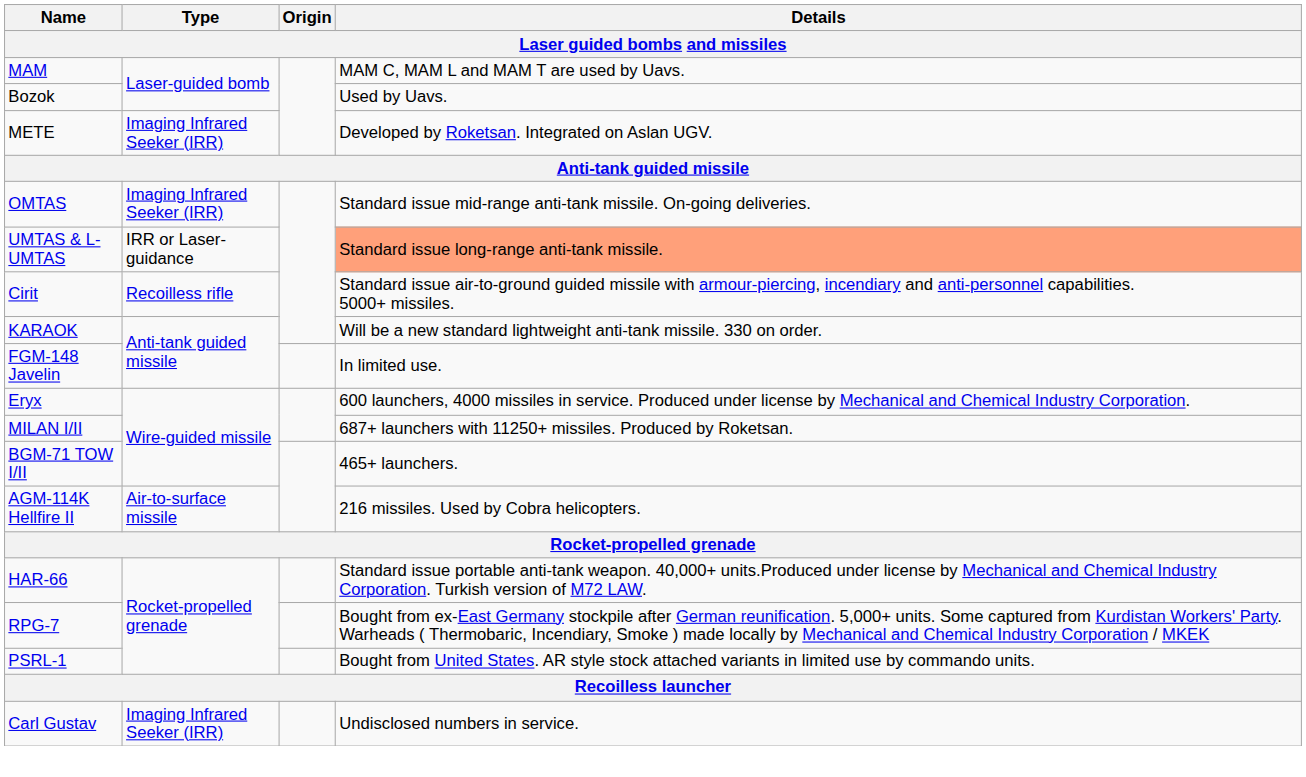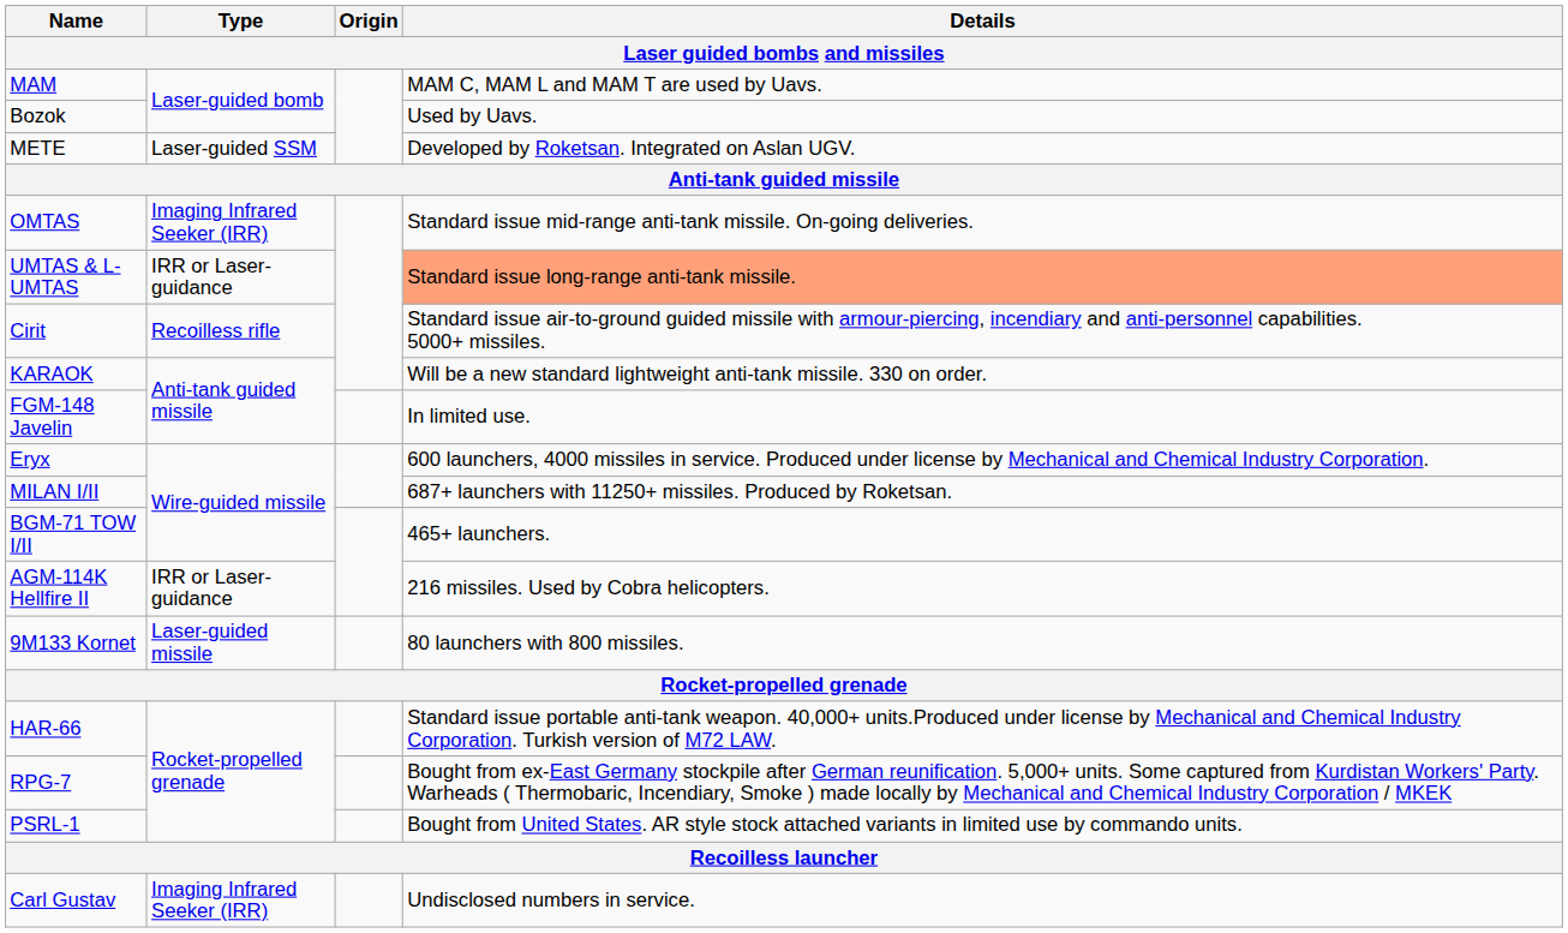 <table class="wikitable">
 <tr>
 <th>Name</th>
 <th>Type</th>
 <th>Origin</th>
 <th>Details</th>
 </tr>
 <tr>
 <th colspan="4"><a href='#'>Laser guided bombs</a> <a href='#'>and missiles</a></th>
 </tr>
 <tr>
 <td><a href='#'>MAM</a></td>
 <td rowspan="2"><a href='#'>Laser-guided bomb</a></td>
 <td rowspan="3"></td>
 <td>MAM C, MAM L and MAM T are used by Uavs.</td>
 </tr>
 <tr>
 <td>Bozok</td>
 <td>Used by Uavs.</td>
 </tr>
 <tr>
 <td>METE</td>
-<td><a href='#'>Imaging Infrared Seeker (IRR)</a></td>
+<td>Laser-guided <a href='#'>SSM</a></td>
 <td>Developed by <a href='#'>Roketsan</a>. Integrated on Aslan UGV.</td>
 </tr>
 <tr>
 <th colspan="4"><a href='#'>Anti-tank guided missile</a></th>
 </tr>
 <tr>
 <td><a href='#'>OMTAS</a></td>
 <td><a href='#'>Imaging Infrared Seeker (IRR)</a></td>
 <td rowspan="4"></td>
 <td>Standard issue mid-range anti-tank missile. On-going deliveries.</td>
 </tr>
 <tr>
 <td><a href='#'>UMTAS & L-UMTAS</a></td>
 <td>IRR or Laser-guidance</td>
 <td style="background: lightsalmon;">Standard issue long-range anti-tank missile.</td>
 </tr>
 <tr>
 <td><a href='#'>Cirit</a></td>
 <td><a href='#'>Recoilless rifle</a></td>
 <td>Standard issue air-to-ground guided missile with <a href='#'>armour-piercing</a>, <a href='#'>incendiary</a> and <a href='#'>anti-personnel</a> capabilities.<br>5000+ missiles.</td>
 </tr>
 <tr>
 <td><a href='#'>KARAOK</a></td>
 <td rowspan="2"><a href='#'>Anti-tank guided missile</a></td>
 <td>Will be a new standard lightweight anti-tank missile. 330 on order.</td>
 </tr>
 <tr>
 <td><a href='#'>FGM-148 Javelin</a></td>
 <td></td>
 <td>In limited use.</td>
 </tr>
 <tr>
 <td><a href='#'>Eryx</a></td>
 <td rowspan="3"><a href='#'>Wire-guided missile</a></td>
 <td rowspan="2"><br></td>
 <td>600 launchers, 4000 missiles in service. Produced under license by <a href='#'>Mechanical and Chemical Industry Corporation</a>.</td>
 </tr>
 <tr>
 <td><a href='#'>MILAN I/II</a></td>
 <td>687+ launchers with 11250+ missiles. Produced by Roketsan.</td>
 </tr>
 <tr>
 <td><a href='#'>BGM-71 TOW I/II</a></td>
 <td rowspan="2"></td>
 <td>465+ launchers.</td>
 </tr>
 <tr>
 <td><a href='#'>AGM-114K Hellfire II</a></td>
-<td><a href='#'>Air-to-surface missile</a></td>
+<td>IRR or Laser-guidance</td>
 <td>216 missiles. Used by Cobra helicopters.</td>
+</tr>
+<tr>
+<td><a href='#'>9M133 Kornet</a></td>
+<td><a href='#'>Laser-guided missile</a></td>
+<td></td>
+<td>80 launchers with 800 missiles.</td>
 </tr>
 <tr>
 <th colspan="4"><a href='#'>Rocket-propelled grenade</a></th>
 </tr>
 <tr>
 <td><a href='#'>HAR-66</a></td>
 <td rowspan="3"><a href='#'>Rocket-propelled grenade</a></td>
 <td></td>
 <td>Standard issue portable anti-tank weapon. 40,000+ units.Produced under license by <a href='#'>Mechanical and Chemical Industry Corporation</a>. Turkish version of <a href='#'>M72 LAW</a>.</td>
 </tr>
 <tr>
 <td><a href='#'>RPG-7</a></td>
 <td><br></td>
 <td>Bought from ex-<a href='#'>East Germany</a> stockpile after <a href='#'>German reunification</a>. 5,000+ units. Some captured from <a href='#'>Kurdistan Workers' Party</a>. Warheads ( Thermobaric, Incendiary, Smoke ) made locally by <a href='#'>Mechanical and Chemical Industry Corporation</a> / <a href='#'>MKEK</a></td>
 </tr>
 <tr>
 <td><a href='#'>PSRL-1</a></td>
 <td></td>
 <td>Bought from <a href='#'>United States</a>. AR style stock attached variants in limited use by commando units.</td>
 </tr>
 <tr>
 <th colspan="4"><a href='#'>Recoilless launcher</a></th>
 </tr>
 <tr>
 <td><a href='#'>Carl Gustav</a></td>
 <td><a href='#'>Imaging Infrared Seeker (IRR)</a></td>
 <td></td>
 <td>Undisclosed numbers in service.</td>
 </tr>
 </table>
